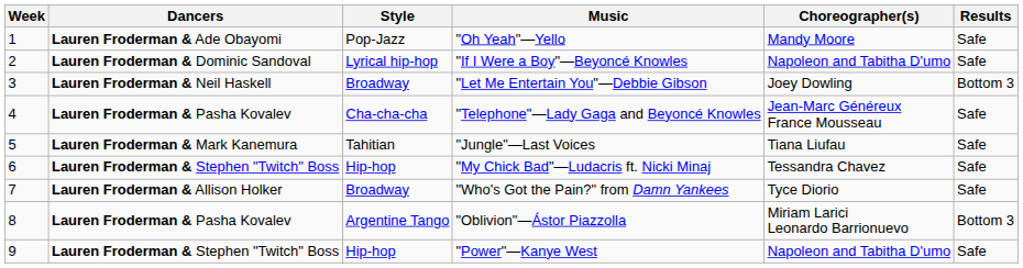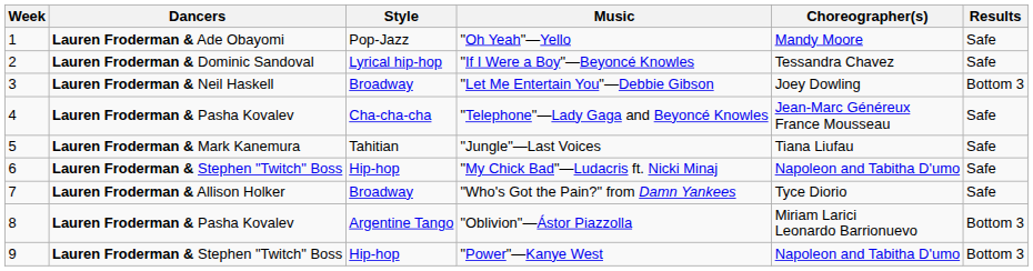 <table class="wikitable">
 <tr>
 <th>Week</th>
 <th>Dancers</th>
 <th>Style</th>
 <th>Music</th>
 <th><strong>Choreographer(s)</strong></th>
 <th><strong>Results</strong></th>
 </tr>
 <tr>
 <td>1</td>
 <td><strong>Lauren Froderman</strong> <strong>&</strong> Ade Obayomi</td>
 <td>Pop-Jazz</td>
 <td>"<a href='#'>Oh Yeah</a>"—<a href='#'>Yello</a></td>
 <td><a href='#'>Mandy Moore</a></td>
 <td>Safe</td>
 </tr>
 <tr>
 <td>2</td>
 <td><strong>Lauren Froderman &</strong> Dominic Sandoval</td>
 <td><a href='#'>Lyrical hip-hop</a></td>
 <td>"<a href='#'>If I Were a Boy</a>"—<a href='#'>Beyoncé Knowles</a></td>
-<td><a href='#'>Napoleon and Tabitha D'umo</a></td>
+<td>Tessandra Chavez</td>
 <td>Safe</td>
 </tr>
 <tr>
 <td>3</td>
 <td><strong>Lauren Froderman &</strong> Neil Haskell</td>
 <td><a href='#'>Broadway</a></td>
 <td>"<a href='#'>Let Me Entertain You</a>"—<a href='#'>Debbie Gibson</a></td>
 <td>Joey Dowling</td>
 <td>Bottom 3</td>
 </tr>
 <tr>
 <td>4</td>
 <td><strong>Lauren Froderman &</strong> Pasha Kovalev</td>
 <td><a href='#'>Cha-cha-cha</a></td>
 <td>"<a href='#'>Telephone</a>"—<a href='#'>Lady Gaga</a> and <a href='#'>Beyoncé Knowles</a></td>
 <td><a href='#'>Jean-Marc Généreux</a><br>France Mousseau</td>
 <td>Safe</td>
 </tr>
 <tr>
 <td>5</td>
 <td><strong>Lauren Froderman &</strong> Mark Kanemura</td>
 <td>Tahitian</td>
 <td>"Jungle"—Last Voices</td>
 <td>Tiana Liufau</td>
 <td>Safe</td>
 </tr>
 <tr>
 <td>6</td>
 <td><strong>Lauren Froderman &</strong> <a href='#'>Stephen "Twitch" Boss</a></td>
 <td><a href='#'>Hip-hop</a></td>
 <td>"<a href='#'>My Chick Bad</a>"—<a href='#'>Ludacris</a> ft. <a href='#'>Nicki Minaj</a></td>
-<td>Tessandra Chavez</td>
+<td><a href='#'>Napoleon and Tabitha D'umo</a></td>
 <td>Safe</td>
 </tr>
 <tr>
 <td>7</td>
 <td><strong>Lauren Froderman &</strong> Allison Holker</td>
 <td><a href='#'>Broadway</a></td>
 <td>"Who's Got the Pain?" from <em><a href='#'>Damn Yankees</a></em></td>
 <td>Tyce Diorio</td>
 <td>Safe</td>
 </tr>
 <tr>
 <td>8</td>
 <td><strong>Lauren Froderman</strong> <strong>&</strong> Pasha Kovalev</td>
 <td><a href='#'>Argentine Tango</a></td>
 <td>"Oblivion"—<a href='#'>Ástor Piazzolla</a></td>
 <td>Miriam Larici<br>Leonardo Barrionuevo</td>
 <td>Bottom 3</td>
 </tr>
 <tr>
 <td>9</td>
 <td><strong>Lauren Froderman &</strong> Stephen "Twitch" Boss</td>
 <td><a href='#'>Hip-hop</a></td>
 <td>"<a href='#'>Power</a>"—<a href='#'>Kanye West</a></td>
 <td><a href='#'>Napoleon and Tabitha D'umo</a></td>
-<td>Safe</td>
+<td>Bottom 3</td>
 </tr>
 </table>
